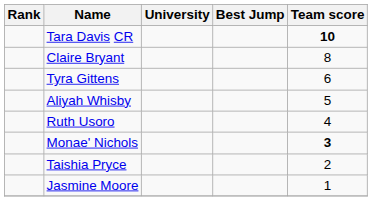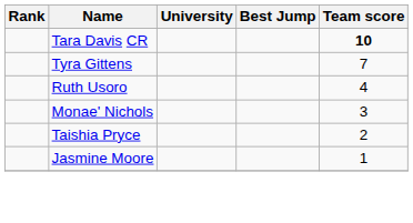 <table class="wikitable sortable" style="text-align:center">
 <tr>
 <th>Rank</th>
 <th>Name</th>
 <th>University</th>
 <th>Best Jump</th>
 <th>Team score</th>
 </tr>
 <tr>
 <td></td>
 <td align=left> <a href='#'>Tara Davis</a> <a href='#'>CR</a></td>
 <td></td>
 <td><strong></strong></td>
 <td><strong>10</strong></td>
 </tr>
 <tr>
 <td></td>
-<td align=left> <a href='#'>Claire Bryant</a></td>
-<td></td>
-<td><strong></strong></td>
-<td>8</td>
-</tr>
-<tr>
-<td></td>
 <td align=left> <a href='#'>Tyra Gittens</a></td>
 <td></td>
 <td><strong></strong></td>
-<td>6</td>
-</tr>
-<tr>
-<td></td>
-<td align=left> <a href='#'>Aliyah Whisby</a></td>
-<td></td>
-<td><strong></strong></td>
-<td>5</td>
+<td>7</td>
 </tr>
 <tr>
 <td></td>
 <td align=left> <a href='#'>Ruth Usoro</a></td>
 <td></td>
 <td><strong></strong></td>
 <td>4</td>
 </tr>
 <tr>
 <td></td>
 <td align=left> <a href='#'>Monae' Nichols</a></td>
 <td></td>
 <td><strong></strong></td>
-<td><strong>3</strong></td>
+<td>3</td>
 </tr>
 <tr>
 <td></td>
 <td align=left> <a href='#'>Taishia Pryce</a></td>
 <td></td>
 <td><strong></strong></td>
 <td>2</td>
 </tr>
 <tr>
 <td></td>
 <td align=left> <a href='#'>Jasmine Moore</a></td>
 <td></td>
 <td><strong></strong></td>
 <td>1</td>
 </tr>
 <tr>
 </tr>
 </table>
